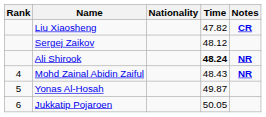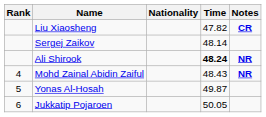 <table class="wikitable sortable" style="text-align:center;font-size:95%">
 <tr>
 <th>Rank</th>
 <th>Name</th>
 <th>Nationality</th>
 <th>Time</th>
 <th>Notes</th>
 </tr>
 <tr>
 <td></td>
 <td align=left><a href='#'>Liu Xiaosheng</a></td>
 <td align=left></td>
 <td>47.82</td>
 <td><strong><a href='#'>CR</a></strong></td>
 </tr>
 <tr>
 <td></td>
 <td align=left><a href='#'>Sergej Zaikov</a></td>
 <td align=left></td>
-<td>48.12</td>
+<td>48.14</td>
 <td></td>
 </tr>
 <tr>
 <td></td>
 <td align=left><a href='#'>Ali Shirook</a></td>
 <td align=left></td>
 <td><strong>48.24</strong></td>
 <td><strong><a href='#'>NR</a></strong></td>
 </tr>
 <tr>
 <td>4</td>
 <td align=left><a href='#'>Mohd Zainal Abidin Zaiful</a></td>
 <td align=left></td>
 <td>48.43</td>
 <td><strong><a href='#'>NR</a></strong></td>
 </tr>
 <tr>
 <td>5</td>
 <td align=left><a href='#'>Yonas Al-Hosah</a></td>
 <td align=left></td>
 <td>49.87</td>
 <td></td>
 </tr>
 <tr>
 <td>6</td>
 <td align=left><a href='#'>Jukkatip Pojaroen</a></td>
 <td align=left></td>
 <td>50.05</td>
 <td></td>
 </tr>
 </table>
